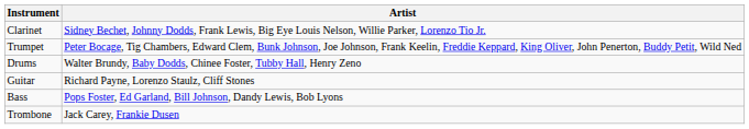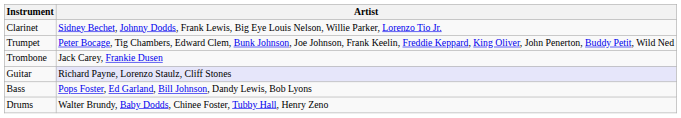 <table class="wikitable">
 <tr>
 <th>Instrument</th>
 <th>Artist</th>
 </tr>
 <tr>
 <td>Clarinet</td>
 <td><a href='#'>Sidney Bechet</a>, <a href='#'>Johnny Dodds</a>, Frank Lewis, Big Eye Louis Nelson, Willie Parker, <a href='#'>Lorenzo Tio Jr.</a></td>
 </tr>
 <tr>
 <td>Trumpet</td>
 <td><a href='#'>Peter Bocage</a>, Tig Chambers, Edward Clem, <a href='#'>Bunk Johnson</a>, Joe Johnson, Frank Keelin, <a href='#'>Freddie Keppard</a>, <a href='#'>King Oliver</a>, John Penerton, <a href='#'>Buddy Petit</a>, Wild Ned</td>
 </tr>
 <tr>
-<td>Drums</td>
-<td>Walter Brundy, <a href='#'>Baby Dodds</a>, Chinee Foster, <a href='#'>Tubby Hall</a>, Henry Zeno</td>
+<td>Trombone</td>
+<td>Jack Carey, <a href='#'>Frankie Dusen</a></td>
 </tr>
 <tr>
 <td>Guitar</td>
-<td>Richard Payne, Lorenzo Staulz, Cliff Stones</td>
+<td style="background: lavender;">Richard Payne, Lorenzo Staulz, Cliff Stones</td>
 </tr>
 <tr>
 <td>Bass</td>
 <td><a href='#'>Pops Foster</a>, <a href='#'>Ed Garland</a>, <a href='#'>Bill Johnson</a>, Dandy Lewis, Bob Lyons</td>
 </tr>
 <tr>
-<td>Trombone</td>
-<td>Jack Carey, <a href='#'>Frankie Dusen</a></td>
+<td>Drums</td>
+<td>Walter Brundy, <a href='#'>Baby Dodds</a>, Chinee Foster, <a href='#'>Tubby Hall</a>, Henry Zeno</td>
 </tr>
 </table>
